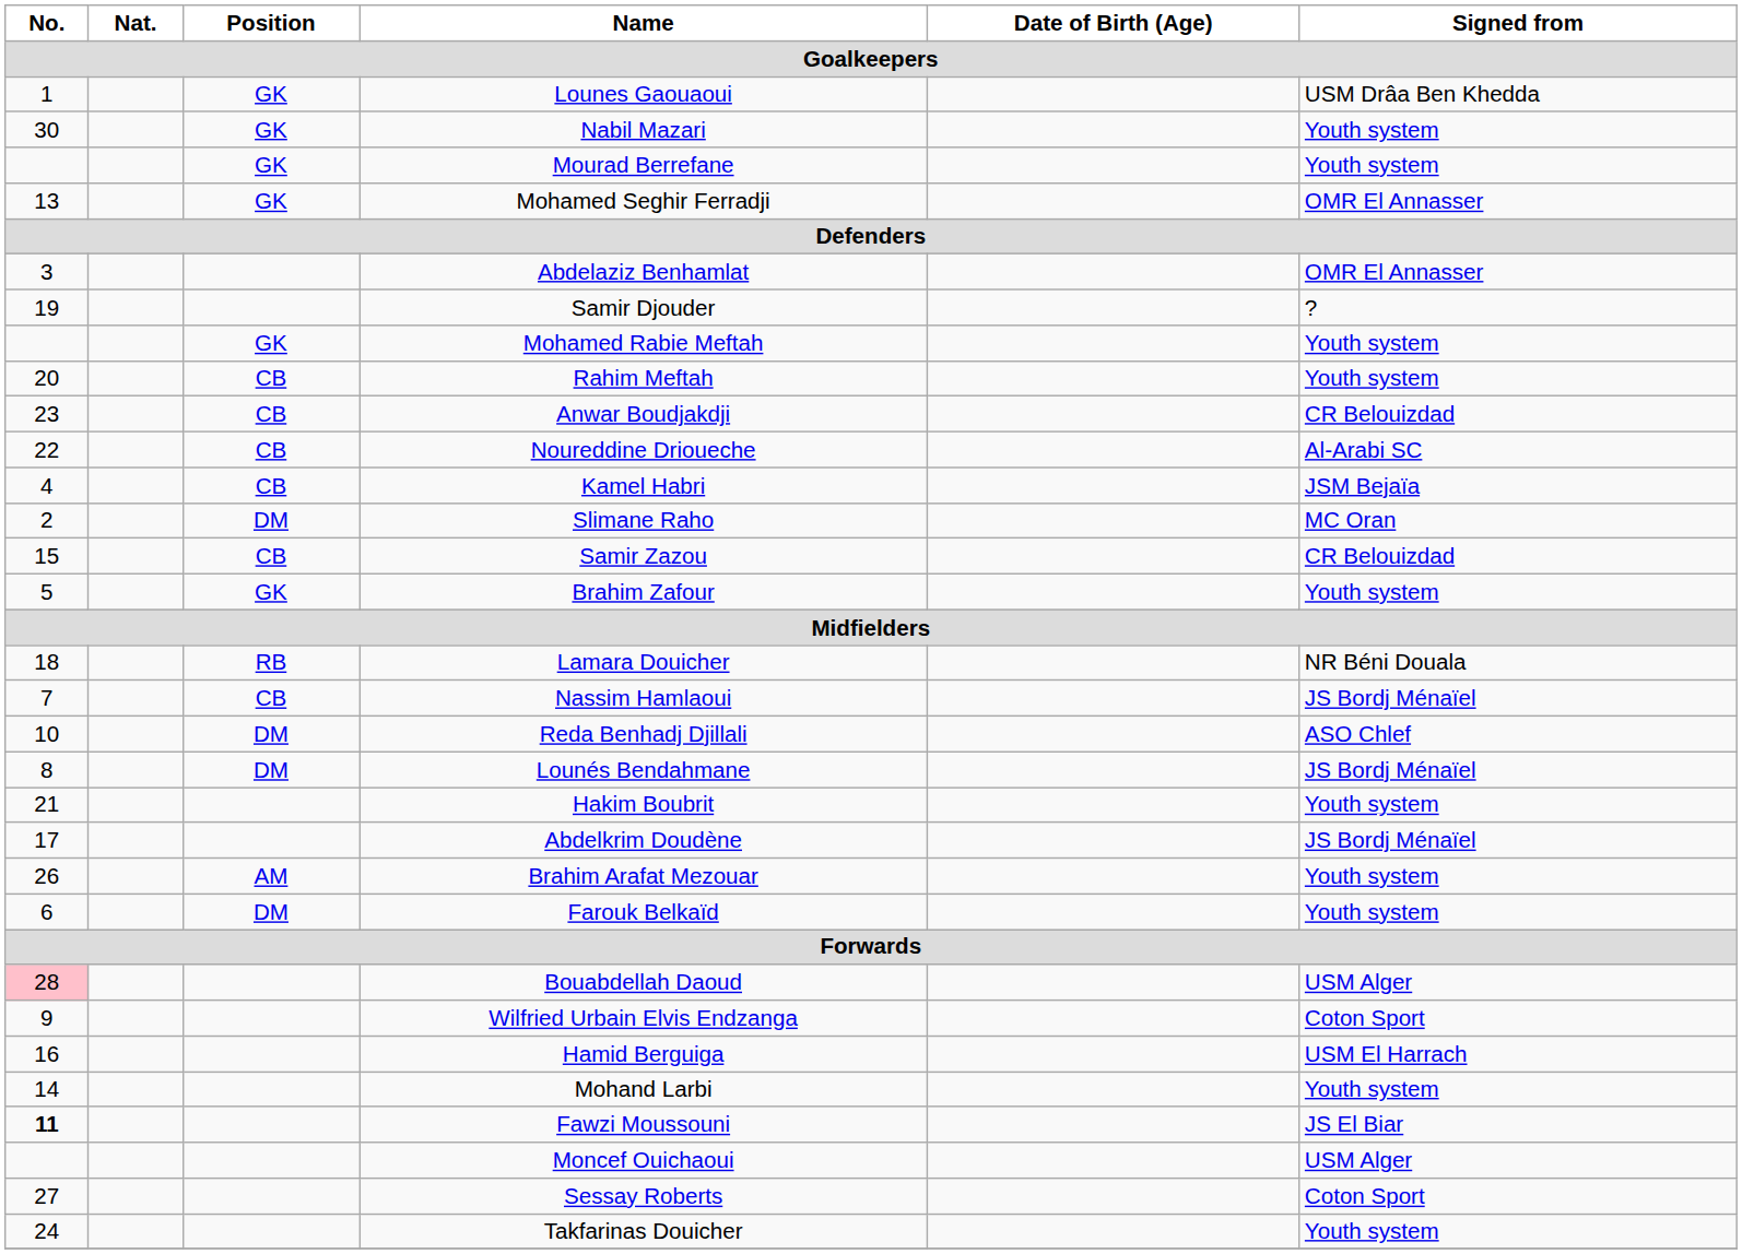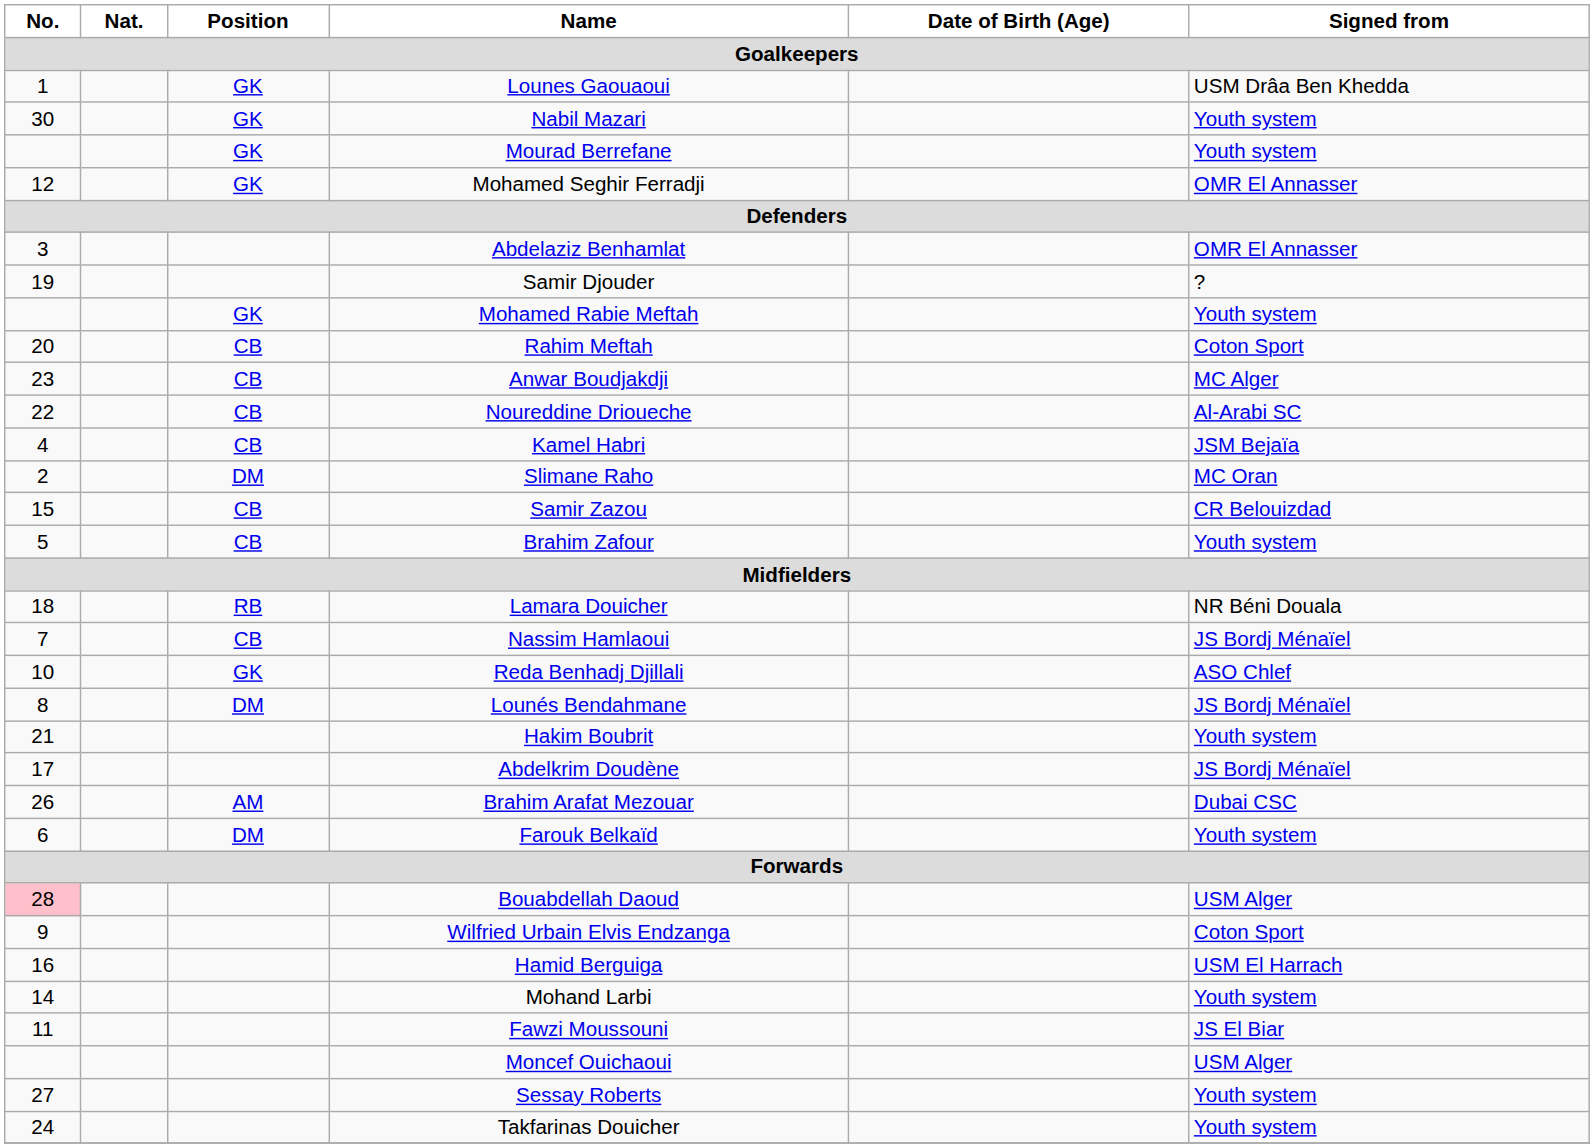 <table class="wikitable" style="text-align:center; font-size:90%; width:70%">
 <tr>
 <th style="background:white; color:black; text-align:center;">No.</th>
 <th style="background:white; color:black; text-align:center;">Nat.</th>
 <th style="background:white; color:black; text-align:center;">Position</th>
 <th style="background:white; color:black; text-align:center;">Name</th>
 <th style="background:white; color:black; text-align:center;">Date of Birth (Age)</th>
 <th style="background:white; color:black; text-align:center;">Signed from</th>
 </tr>
 <tr>
 <th colspan=10 style="background:#DCDCDC; text-align:center;">Goalkeepers</th>
 </tr>
 <tr>
 <td>1</td>
 <td></td>
 <td><a href='#'>GK</a></td>
 <td><a href='#'>Lounes Gaouaoui</a></td>
 <td></td>
 <td style="text-align:left"> USM Drâa Ben Khedda</td>
 </tr>
 <tr>
 <td>30</td>
 <td></td>
 <td><a href='#'>GK</a></td>
 <td><a href='#'>Nabil Mazari</a></td>
 <td></td>
 <td style="text-align:left"> <a href='#'>Youth system</a></td>
 </tr>
 <tr>
 <td></td>
 <td></td>
 <td><a href='#'>GK</a></td>
 <td><a href='#'>Mourad Berrefane</a></td>
 <td></td>
 <td style="text-align:left"> <a href='#'>Youth system</a></td>
 </tr>
 <tr>
-<td>13</td>
+<td>12</td>
 <td></td>
 <td><a href='#'>GK</a></td>
 <td>Mohamed Seghir Ferradji</td>
 <td></td>
 <td style="text-align:left"> <a href='#'>OMR El Annasser</a></td>
 </tr>
 <tr>
 <th colspan=10 style="background:#DCDCDC; text-align:center;">Defenders</th>
 </tr>
 <tr>
 <td>3</td>
 <td></td>
 <td></td>
 <td><a href='#'>Abdelaziz Benhamlat</a></td>
 <td></td>
 <td style="text-align:left"> <a href='#'>OMR El Annasser</a></td>
 </tr>
 <tr>
 <td>19</td>
 <td></td>
 <td></td>
 <td>Samir Djouder</td>
 <td></td>
 <td style="text-align:left"> ?</td>
 </tr>
 <tr>
 <td></td>
 <td></td>
 <td><a href='#'>GK</a></td>
 <td><a href='#'>Mohamed Rabie Meftah</a></td>
 <td></td>
 <td style="text-align:left"> <a href='#'>Youth system</a></td>
 </tr>
 <tr>
 <td>20</td>
 <td></td>
 <td><a href='#'>CB</a></td>
 <td><a href='#'>Rahim Meftah</a></td>
 <td></td>
-<td style="text-align:left"> <a href='#'>Youth system</a></td>
+<td style="text-align:left"> <a href='#'>Coton Sport</a></td>
 </tr>
 <tr>
 <td>23</td>
 <td></td>
 <td><a href='#'>CB</a></td>
 <td><a href='#'>Anwar Boudjakdji</a></td>
 <td></td>
-<td style="text-align:left"> <a href='#'>CR Belouizdad</a></td>
+<td style="text-align:left"> <a href='#'>MC Alger</a></td>
 </tr>
 <tr>
 <td>22</td>
 <td></td>
 <td><a href='#'>CB</a></td>
 <td><a href='#'>Noureddine Drioueche</a></td>
 <td></td>
 <td style="text-align:left"> <a href='#'>Al-Arabi SC</a></td>
 </tr>
 <tr>
 <td>4</td>
 <td></td>
 <td><a href='#'>CB</a></td>
 <td><a href='#'>Kamel Habri</a></td>
 <td></td>
 <td style="text-align:left"> <a href='#'>JSM Bejaïa</a></td>
 </tr>
 <tr>
 <td>2</td>
 <td></td>
 <td><a href='#'>DM</a></td>
 <td><a href='#'>Slimane Raho</a></td>
 <td></td>
 <td style="text-align:left"> <a href='#'>MC Oran</a></td>
 </tr>
 <tr>
 <td>15</td>
 <td></td>
 <td><a href='#'>CB</a></td>
 <td><a href='#'>Samir Zazou</a></td>
 <td></td>
 <td style="text-align:left"> <a href='#'>CR Belouizdad</a></td>
 </tr>
 <tr>
 <td>5</td>
 <td></td>
-<td><a href='#'>GK</a></td>
+<td><a href='#'>CB</a></td>
 <td><a href='#'>Brahim Zafour</a></td>
 <td></td>
 <td style="text-align:left"> <a href='#'>Youth system</a></td>
 </tr>
 <tr>
 <th colspan=10 style="background:#DCDCDC; text-align:center;">Midfielders</th>
 </tr>
 <tr>
 <td>18</td>
 <td></td>
 <td><a href='#'>RB</a></td>
 <td><a href='#'>Lamara Douicher</a></td>
 <td></td>
 <td style="text-align:left"> NR Béni Douala</td>
 </tr>
 <tr>
 <td>7</td>
 <td></td>
 <td><a href='#'>CB</a></td>
 <td><a href='#'>Nassim Hamlaoui</a></td>
 <td></td>
 <td style="text-align:left"> <a href='#'>JS Bordj Ménaïel</a></td>
 </tr>
 <tr>
 <td>10</td>
 <td></td>
-<td><a href='#'>DM</a></td>
+<td><a href='#'>GK</a></td>
 <td><a href='#'>Reda Benhadj Djillali</a></td>
 <td></td>
 <td style="text-align:left"> <a href='#'>ASO Chlef</a></td>
 </tr>
 <tr>
 <td>8</td>
 <td></td>
 <td><a href='#'>DM</a></td>
 <td><a href='#'>Lounés Bendahmane</a></td>
 <td></td>
 <td style="text-align:left"> <a href='#'>JS Bordj Ménaïel</a></td>
 </tr>
 <tr>
 <td>21</td>
 <td></td>
 <td></td>
 <td><a href='#'>Hakim Boubrit</a></td>
 <td></td>
 <td style="text-align:left"> <a href='#'>Youth system</a></td>
 </tr>
 <tr>
 <td>17</td>
 <td></td>
 <td></td>
 <td><a href='#'>Abdelkrim Doudène</a></td>
 <td></td>
 <td style="text-align:left"> <a href='#'>JS Bordj Ménaïel</a></td>
 </tr>
 <tr>
 <td>26</td>
 <td></td>
 <td><a href='#'>AM</a></td>
 <td><a href='#'>Brahim Arafat Mezouar</a></td>
 <td></td>
-<td style="text-align:left"> <a href='#'>Youth system</a></td>
+<td style="text-align:left"> <a href='#'>Dubai CSC</a></td>
 </tr>
 <tr>
 <td>6</td>
 <td></td>
 <td><a href='#'>DM</a></td>
 <td><a href='#'>Farouk Belkaïd</a></td>
 <td></td>
 <td style="text-align:left"> <a href='#'>Youth system</a></td>
 </tr>
 <tr>
 <th colspan=10 style="background:#DCDCDC; text-align:center;">Forwards</th>
 </tr>
 <tr>
 <td style="background: pink;">28</td>
 <td></td>
 <td></td>
 <td><a href='#'>Bouabdellah Daoud</a></td>
 <td></td>
 <td style="text-align:left"> <a href='#'>USM Alger</a></td>
 </tr>
 <tr>
 <td>9</td>
 <td></td>
 <td></td>
 <td><a href='#'>Wilfried Urbain Elvis Endzanga</a></td>
 <td></td>
 <td style="text-align:left"> <a href='#'>Coton Sport</a></td>
 </tr>
 <tr>
 <td>16</td>
 <td></td>
 <td></td>
 <td><a href='#'>Hamid Berguiga</a></td>
 <td></td>
 <td style="text-align:left"> <a href='#'>USM El Harrach</a></td>
 </tr>
 <tr>
 <td>14</td>
 <td></td>
 <td></td>
 <td>Mohand Larbi</td>
 <td></td>
 <td style="text-align:left"> <a href='#'>Youth system</a></td>
 </tr>
 <tr>
-<td><strong>11</strong></td>
+<td>11</td>
 <td></td>
 <td></td>
 <td><a href='#'>Fawzi Moussouni</a></td>
 <td></td>
 <td style="text-align:left"> <a href='#'>JS El Biar</a></td>
 </tr>
 <tr>
 <td></td>
 <td></td>
 <td></td>
 <td><a href='#'>Moncef Ouichaoui</a></td>
 <td></td>
 <td style="text-align:left"> <a href='#'>USM Alger</a></td>
 </tr>
 <tr>
 <td>27</td>
 <td></td>
 <td></td>
 <td><a href='#'>Sessay Roberts</a></td>
 <td></td>
-<td style="text-align:left"> <a href='#'>Coton Sport</a></td>
+<td style="text-align:left"> <a href='#'>Youth system</a></td>
 </tr>
 <tr>
 <td>24</td>
 <td></td>
 <td></td>
 <td>Takfarinas Douicher</td>
 <td></td>
 <td style="text-align:left"> <a href='#'>Youth system</a></td>
 </tr>
 <tr>
 </tr>
 </table>
